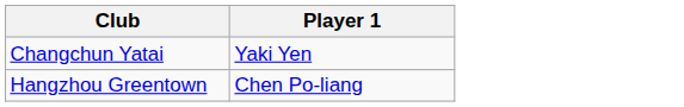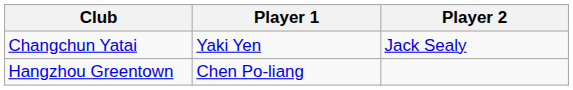 <table class="wikitable" border="3">
 <tr>
 <th width="170">Club</th>
 <th width="170">Player 1</th>
+<th width="170">Player 2</th>
 </tr>
 <tr>
 <td><a href='#'>Changchun Yatai</a></td>
 <td> <a href='#'>Yaki Yen</a></td>
+<td> <a href='#'>Jack Sealy</a></td>
 </tr>
 <tr>
 <td><a href='#'>Hangzhou Greentown</a></td>
 <td> <a href='#'>Chen Po-liang</a></td>
+<td></td>
 </tr>
 </table>
